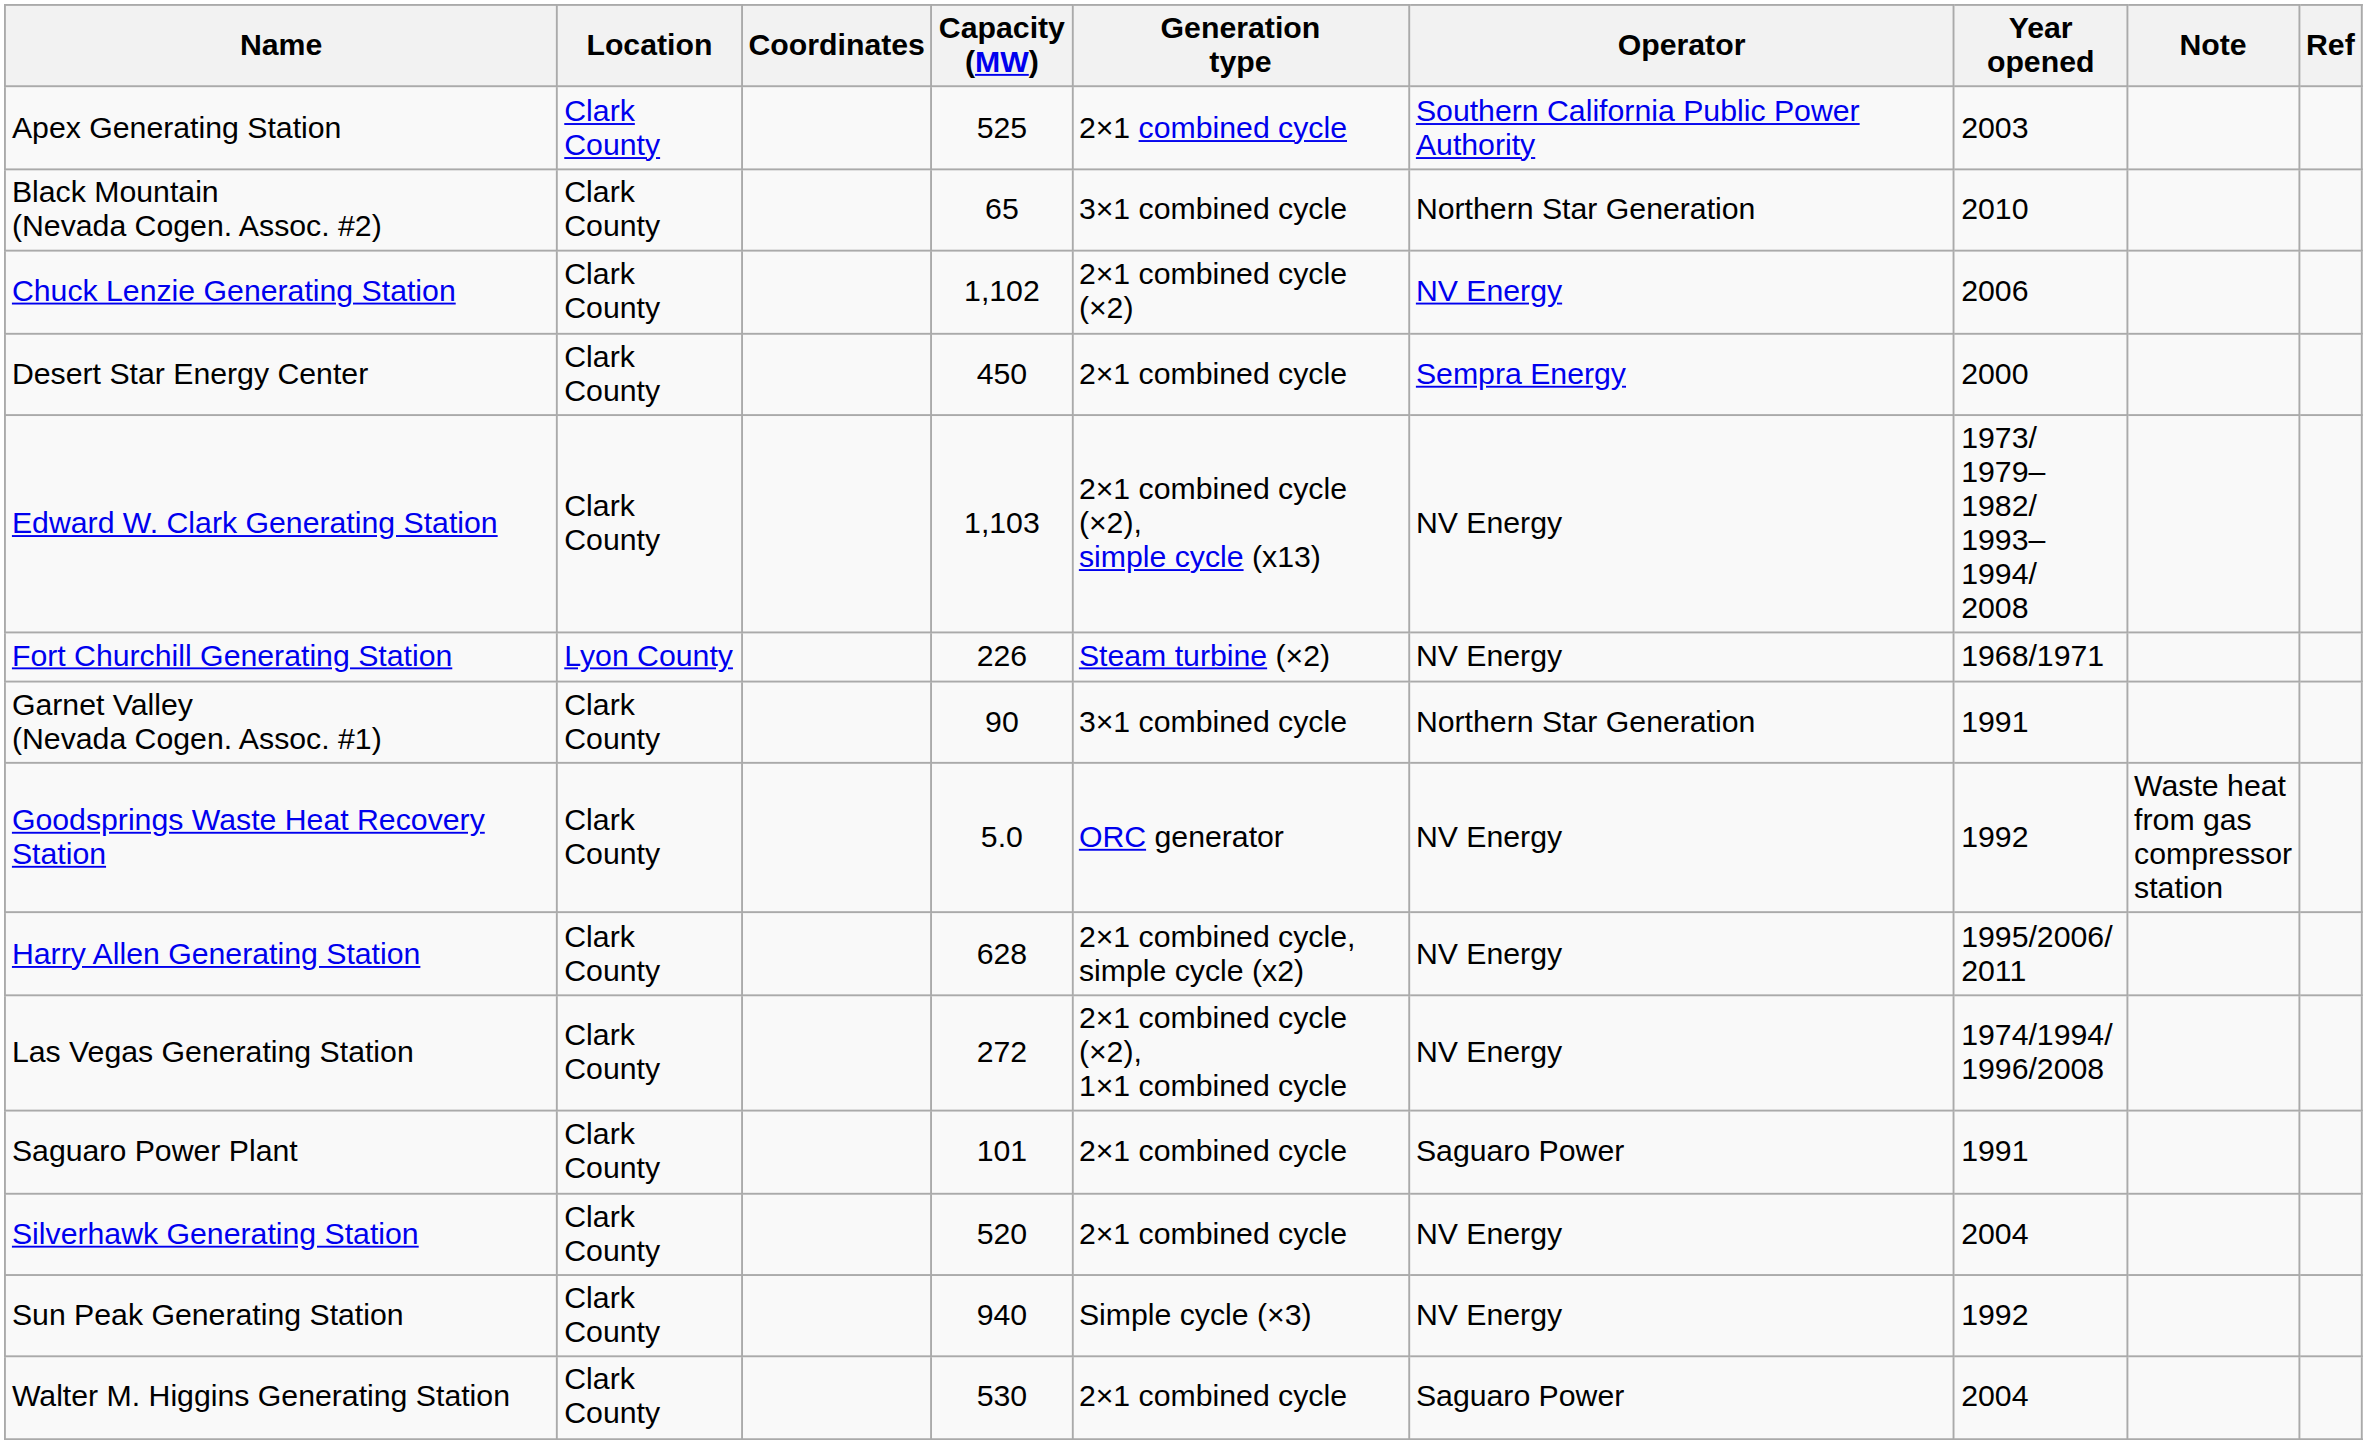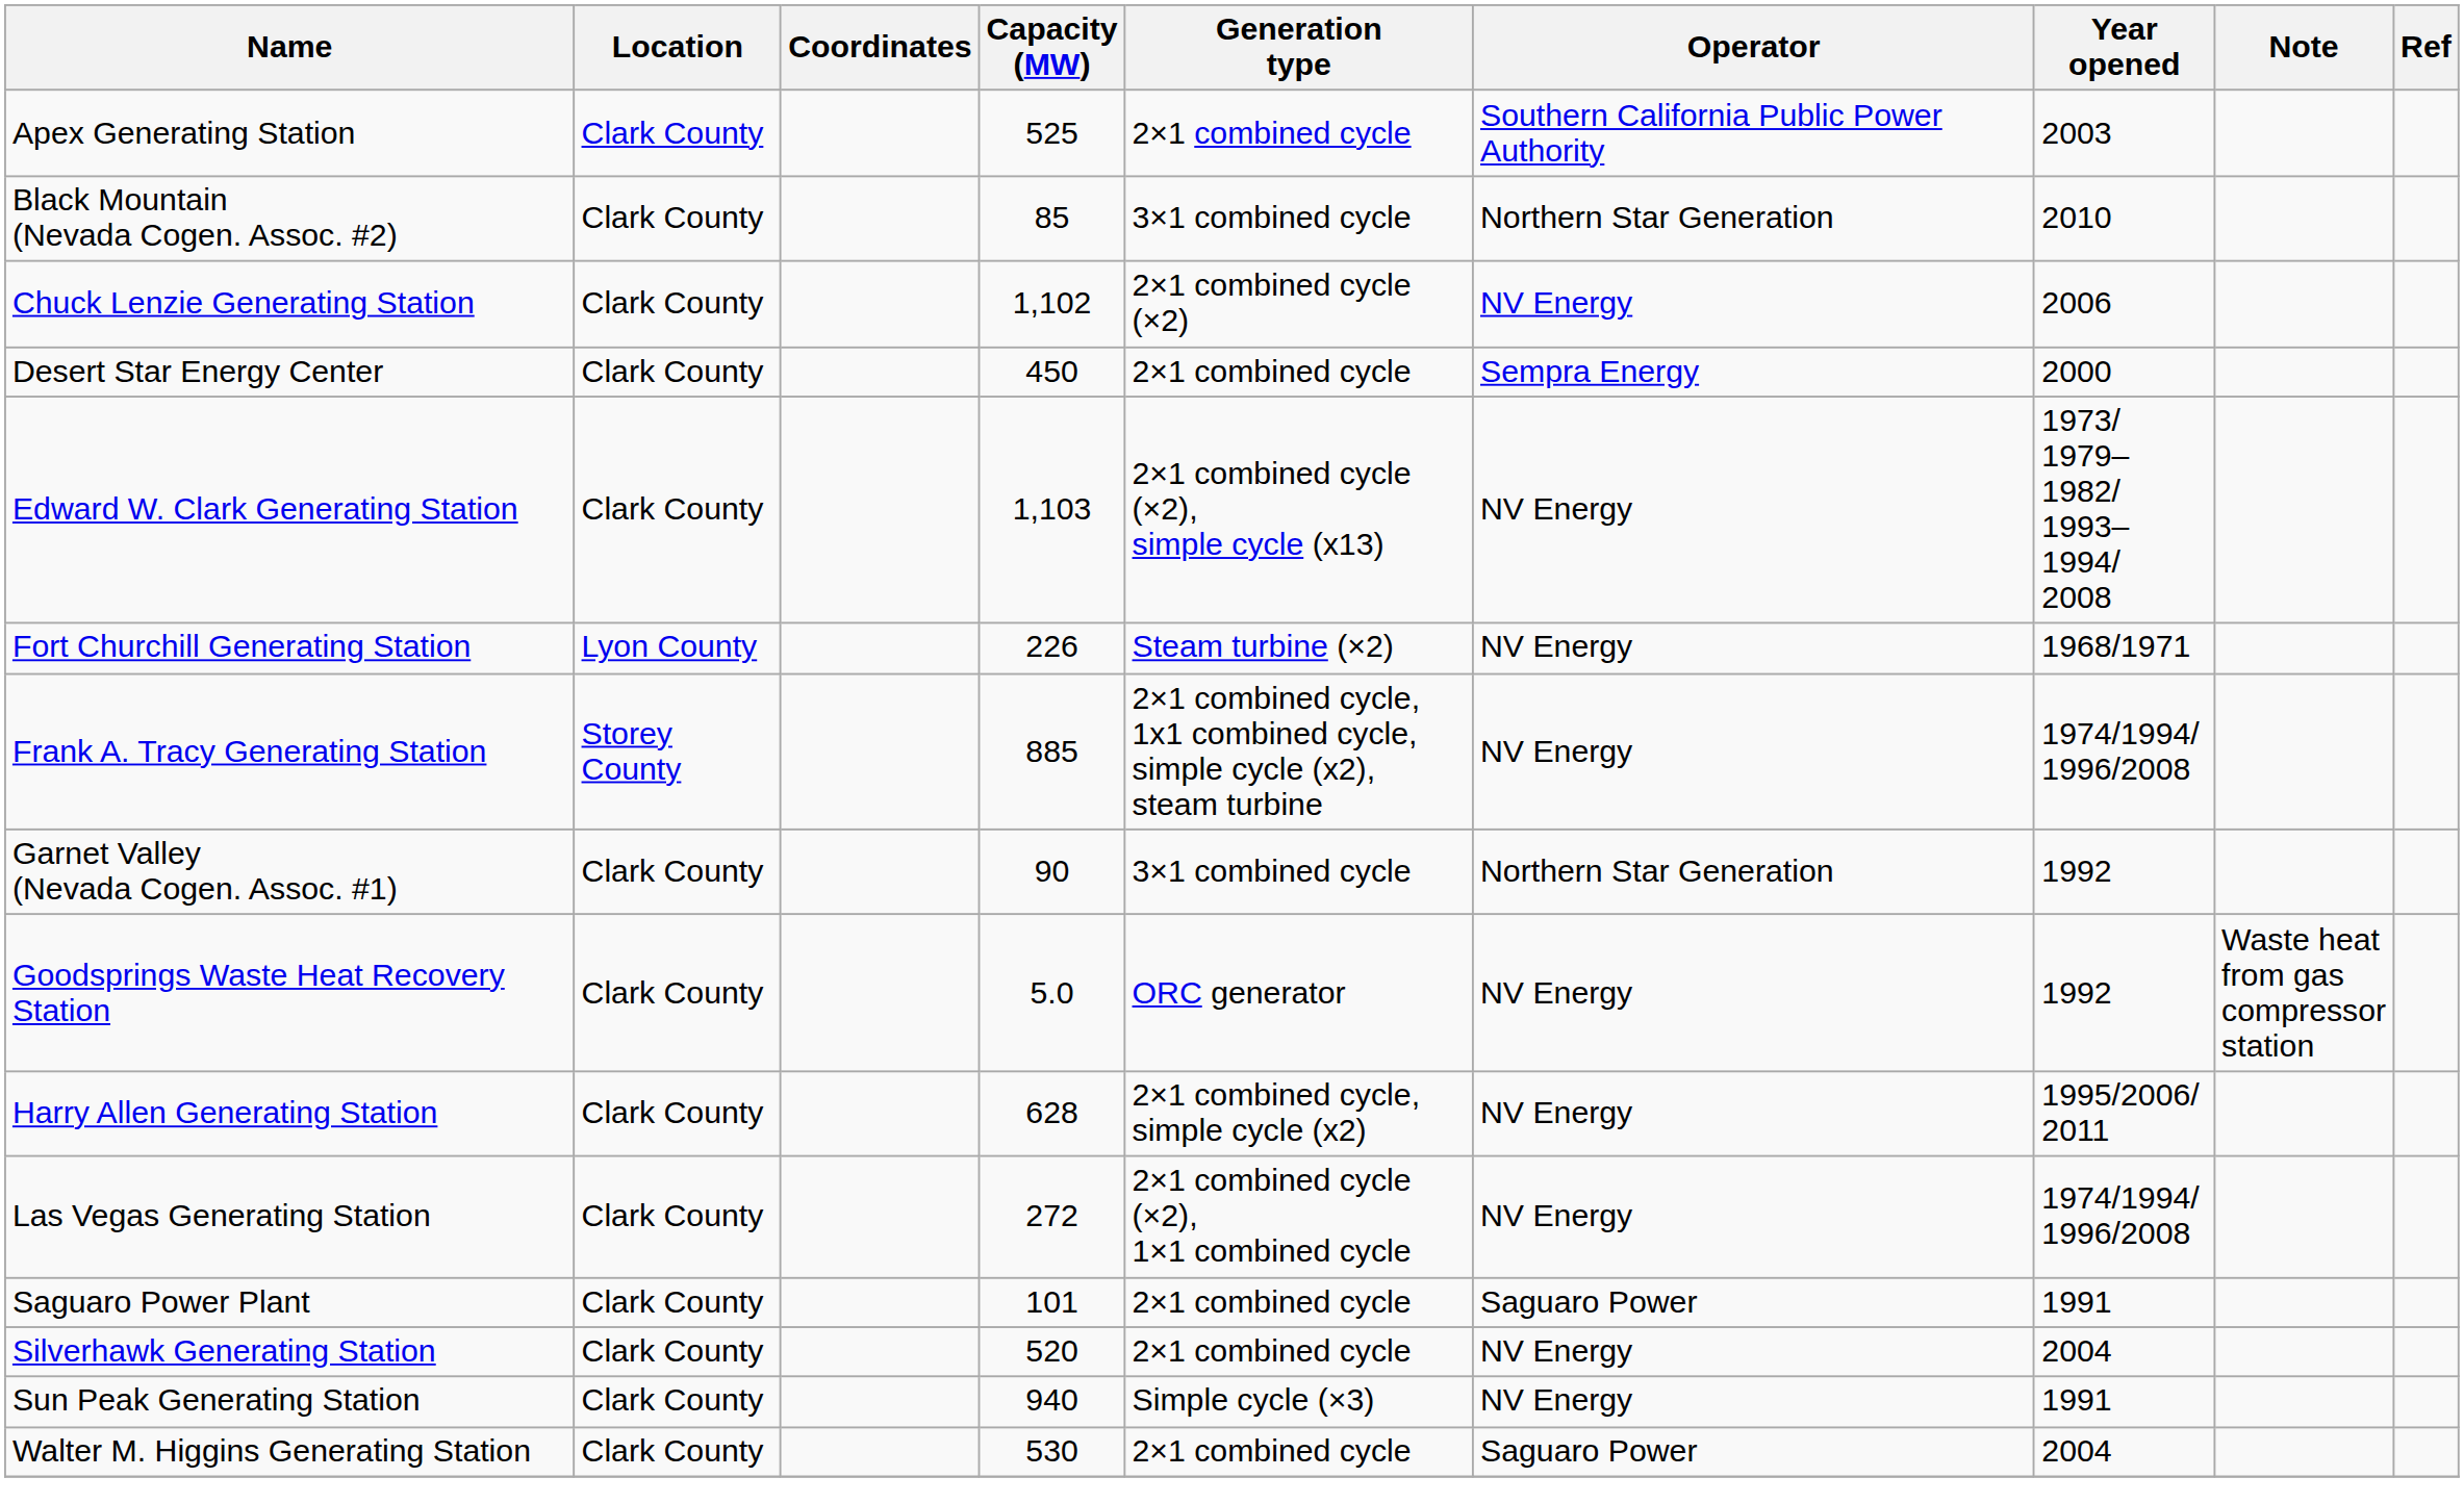 <table class="wikitable sortable">
 <tr>
 <th>Name</th>
 <th>Location</th>
 <th>Coordinates</th>
 <th>Capacity<br>(<a href='#'>MW</a>)</th>
 <th>Generation<br>type</th>
 <th>Operator</th>
 <th>Year<br>opened</th>
 <th class=unsortable>Note</th>
 <th class=unsortable>Ref</th>
 </tr>
 <tr>
 <td>Apex Generating Station</td>
 <td><a href='#'>Clark County</a></td>
 <td></td>
 <td align=center>525</td>
 <td>2×1 <a href='#'>combined cycle</a></td>
 <td><a href='#'>Southern California Public Power Authority</a></td>
 <td>2003</td>
 <td></td>
 <td></td>
 </tr>
 <tr>
 <td>Black Mountain<br>(Nevada Cogen. Assoc. #2)</td>
 <td>Clark County</td>
 <td></td>
-<td align=center>65</td>
+<td align=center>85</td>
 <td>3×1 combined cycle</td>
 <td>Northern Star Generation</td>
 <td>2010</td>
 <td></td>
 <td></td>
 </tr>
 <tr>
 <td><a href='#'>Chuck Lenzie Generating Station</a></td>
 <td>Clark County</td>
 <td></td>
 <td align=center>1,102</td>
 <td>2×1 combined cycle (×2)</td>
 <td><a href='#'>NV Energy</a></td>
 <td>2006</td>
 <td></td>
 <td></td>
 </tr>
 <tr>
 <td>Desert Star Energy Center</td>
 <td>Clark County</td>
 <td></td>
 <td align=center>450</td>
 <td>2×1 combined cycle</td>
 <td><a href='#'>Sempra Energy</a></td>
 <td>2000</td>
 <td></td>
 <td></td>
 </tr>
 <tr>
 <td><a href='#'>Edward W. Clark Generating Station</a></td>
 <td>Clark County</td>
 <td></td>
 <td align=center>1,103</td>
 <td>2×1 combined cycle (×2),<br><a href='#'>simple cycle</a> (x13)</td>
 <td>NV Energy</td>
 <td>1973/<br>1979–1982/<br>1993–1994/<br>2008</td>
 <td></td>
 <td></td>
 </tr>
 <tr>
 <td><a href='#'>Fort Churchill Generating Station</a></td>
 <td><a href='#'>Lyon County</a></td>
 <td></td>
 <td align=center>226</td>
 <td><a href='#'>Steam turbine</a> (×2)</td>
 <td>NV Energy</td>
 <td>1968/1971</td>
 <td></td>
 <td></td>
 </tr>
 <tr>
+<td><a href='#'>Frank A. Tracy Generating Station</a></td>
+<td><a href='#'>Storey County</a></td>
+<td></td>
+<td align=center>885</td>
+<td>2×1 combined cycle,<br>1x1 combined cycle,<br>simple cycle (x2),<br>steam turbine</td>
+<td>NV Energy</td>
+<td>1974/1994/<br>1996/2008</td>
+<td></td>
+<td></td>
+</tr>
+<tr>
 <td>Garnet Valley<br>(Nevada Cogen. Assoc. #1)</td>
 <td>Clark County</td>
 <td></td>
 <td align=center>90</td>
 <td>3×1 combined cycle</td>
 <td>Northern Star Generation</td>
-<td>1991</td>
+<td>1992</td>
 <td></td>
 <td></td>
 </tr>
 <tr>
 <td><a href='#'>Goodsprings Waste Heat Recovery Station</a></td>
 <td>Clark County</td>
 <td></td>
 <td align=center>5.0</td>
 <td><a href='#'>ORC</a> generator</td>
 <td>NV Energy</td>
 <td>1992</td>
 <td>Waste heat<br>from gas<br>compressor<br>station</td>
 <td></td>
 </tr>
 <tr>
 <td><a href='#'>Harry Allen Generating Station</a></td>
 <td>Clark County</td>
 <td></td>
 <td align=center>628</td>
 <td>2×1 combined cycle,<br>simple cycle (x2)</td>
 <td>NV Energy</td>
 <td>1995/2006/<br>2011</td>
 <td></td>
 <td></td>
 </tr>
 <tr>
 <td>Las Vegas Generating Station</td>
 <td>Clark County</td>
 <td></td>
 <td align=center>272</td>
 <td>2×1 combined cycle (×2),<br>1×1 combined cycle</td>
 <td>NV Energy</td>
 <td>1974/1994/<br>1996/2008</td>
 <td></td>
 <td></td>
 </tr>
 <tr>
 <td>Saguaro Power Plant</td>
 <td>Clark County</td>
 <td></td>
 <td align=center>101</td>
 <td>2×1 combined cycle</td>
 <td>Saguaro Power</td>
 <td>1991</td>
 <td></td>
 <td></td>
 </tr>
 <tr>
 <td><a href='#'>Silverhawk Generating Station</a></td>
 <td>Clark County</td>
 <td></td>
 <td align=center>520</td>
 <td>2×1 combined cycle</td>
 <td>NV Energy</td>
 <td>2004</td>
 <td></td>
 <td></td>
 </tr>
 <tr>
 <td>Sun Peak Generating Station</td>
 <td>Clark County</td>
 <td></td>
 <td align=center>940</td>
 <td>Simple cycle (×3)</td>
 <td>NV Energy</td>
-<td>1992</td>
+<td>1991</td>
 <td></td>
 <td></td>
 </tr>
 <tr>
 <td>Walter M. Higgins Generating Station</td>
 <td>Clark County</td>
 <td></td>
 <td align=center>530</td>
 <td>2×1 combined cycle</td>
 <td>Saguaro Power</td>
 <td>2004</td>
 <td></td>
 <td></td>
 </tr>
 <tr>
 </tr>
 </table>
